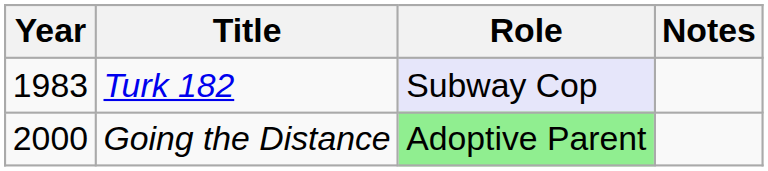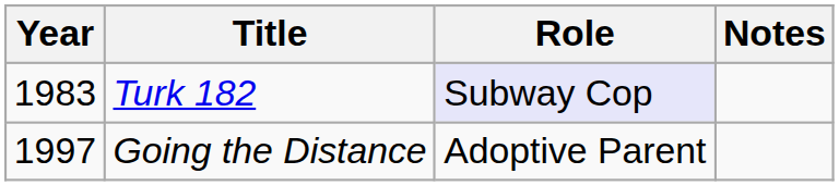 <table class="wikitable sortable">
 <tr>
 <th>Year</th>
 <th>Title</th>
 <th>Role</th>
 <th>Notes</th>
 </tr>
 <tr>
 <td>1983</td>
 <td><em><a href='#'>Turk 182</a></em></td>
 <td style="background: lavender;">Subway Cop</td>
 <td></td>
 </tr>
 <tr>
-<td>2000</td>
+<td>1997</td>
 <td><em>Going the Distance</em></td>
-<td style="background: lightgreen;">Adoptive Parent</td>
+<td>Adoptive Parent</td>
 <td></td>
 </tr>
 </table>
